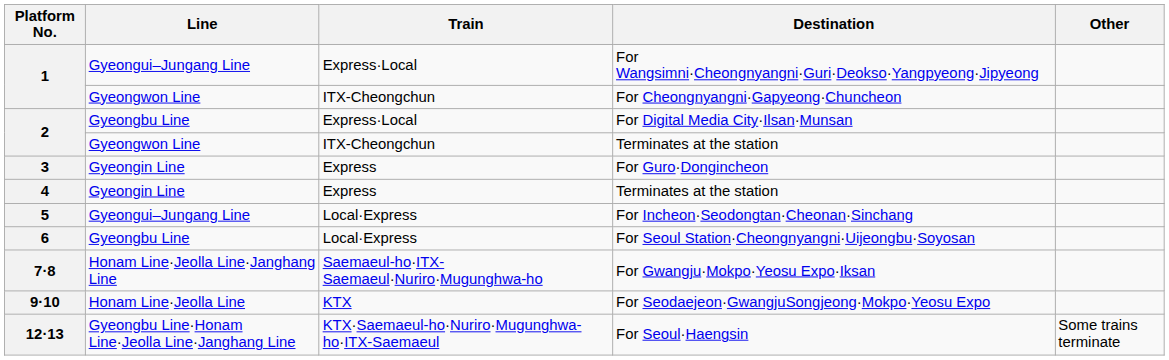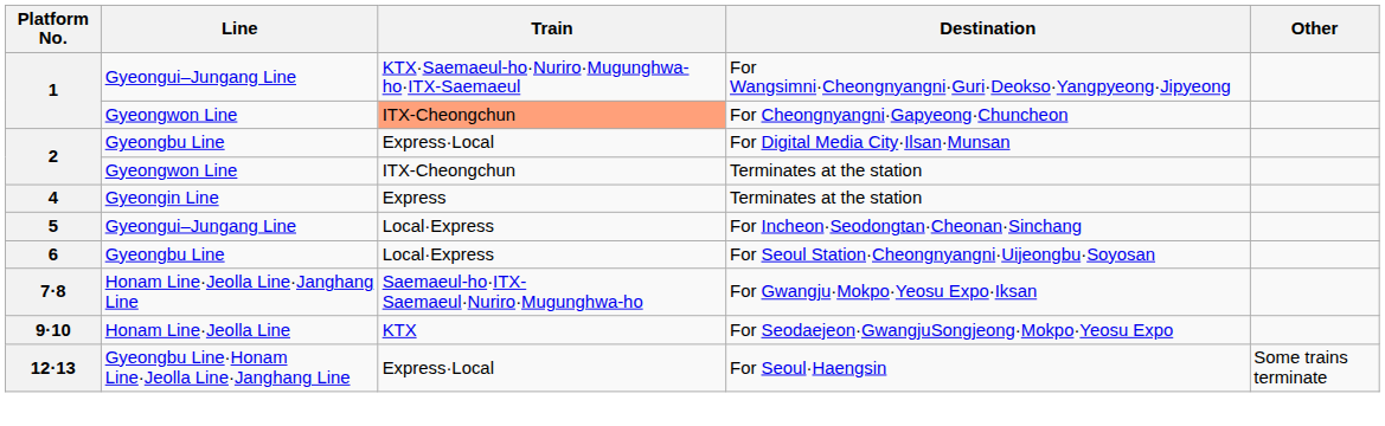 <table cellspacing="0" cellpadding="3" frame="hsides" rules="rows" style="" class="wikitable">
 <tr>
 <th>Platform No.</th>
 <th>Line</th>
 <th>Train</th>
 <th>Destination</th>
 <th>Other</th>
 </tr>
 <tr>
 <th rowspan="2">1</th>
 <td rowspan="1"><a href='#'>Gyeongui–Jungang Line</a></td>
-<td>Express·Local</td>
+<td><a href='#'>KTX</a>·<a href='#'>Saemaeul-ho</a>·<a href='#'>Nuriro</a>·<a href='#'>Mugunghwa-ho</a>·<a href='#'>ITX-Saemaeul</a></td>
 <td>For <a href='#'>Wangsimni</a>·<a href='#'>Cheongnyangni</a>·<a href='#'>Guri</a>·<a href='#'>Deokso</a>·<a href='#'>Yangpyeong</a>·<a href='#'>Jipyeong</a></td>
 <td></td>
 </tr>
 <tr>
 <td><a href='#'>Gyeongwon Line</a></td>
-<td>ITX-Cheongchun</td>
+<td style="background: lightsalmon;">ITX-Cheongchun</td>
 <td>For <a href='#'>Cheongnyangni</a>·<a href='#'>Gapyeong</a>·<a href='#'>Chuncheon</a></td>
 <td></td>
 </tr>
 <tr>
 <th rowspan="2">2</th>
 <td><a href='#'>Gyeongbu Line</a></td>
 <td>Express·Local</td>
 <td>For <a href='#'>Digital Media City</a>·<a href='#'>Ilsan</a>·<a href='#'>Munsan</a></td>
 <td></td>
 </tr>
 <tr>
 <td><a href='#'>Gyeongwon Line</a></td>
 <td>ITX-Cheongchun</td>
 <td>Terminates at the station</td>
-<td></td>
-</tr>
-<tr>
-<th>3</th>
-<td><a href='#'>Gyeongin Line</a></td>
-<td>Express</td>
-<td>For <a href='#'>Guro</a>·<a href='#'>Dongincheon</a></td>
 <td></td>
 </tr>
 <tr>
 <th>4</th>
 <td><a href='#'>Gyeongin Line</a></td>
 <td>Express</td>
 <td>Terminates at the station</td>
 <td></td>
 </tr>
 <tr>
 <th>5</th>
 <td rowspan="1"><a href='#'>Gyeongui–Jungang Line</a></td>
 <td>Local·Express</td>
 <td>For <a href='#'>Incheon</a>·<a href='#'>Seodongtan</a>·<a href='#'>Cheonan</a>·<a href='#'>Sinchang</a></td>
 <td></td>
 </tr>
 <tr>
 <th>6</th>
 <td><a href='#'>Gyeongbu Line</a></td>
 <td>Local·Express</td>
 <td>For <a href='#'>Seoul Station</a>·<a href='#'>Cheongnyangni</a>·<a href='#'>Uijeongbu</a>·<a href='#'>Soyosan</a></td>
 <td></td>
 </tr>
 <tr>
 <th>7·8</th>
 <td><a href='#'>Honam Line</a>·<a href='#'>Jeolla Line</a>·<a href='#'>Janghang Line</a></td>
 <td><a href='#'>Saemaeul-ho</a>·<a href='#'>ITX-Saemaeul</a>·<a href='#'>Nuriro</a>·<a href='#'>Mugunghwa-ho</a></td>
 <td>For <a href='#'>Gwangju</a>·<a href='#'>Mokpo</a>·<a href='#'>Yeosu Expo</a>·<a href='#'>Iksan</a></td>
 <td></td>
 </tr>
 <tr>
 <th>9·10</th>
 <td><a href='#'>Honam Line</a>·<a href='#'>Jeolla Line</a></td>
 <td><a href='#'>KTX</a></td>
 <td>For <a href='#'>Seodaejeon</a>·<a href='#'>GwangjuSongjeong</a>·<a href='#'>Mokpo</a>·<a href='#'>Yeosu Expo</a></td>
 <td></td>
 </tr>
 <tr>
 <th>12·13</th>
 <td><a href='#'>Gyeongbu Line</a>·<a href='#'>Honam Line</a>·<a href='#'>Jeolla Line</a>·<a href='#'>Janghang Line</a></td>
-<td><a href='#'>KTX</a>·<a href='#'>Saemaeul-ho</a>·<a href='#'>Nuriro</a>·<a href='#'>Mugunghwa-ho</a>·<a href='#'>ITX-Saemaeul</a></td>
+<td>Express·Local</td>
 <td>For <a href='#'>Seoul</a>·<a href='#'>Haengsin</a></td>
 <td>Some trains terminate</td>
 </tr>
 </table>
